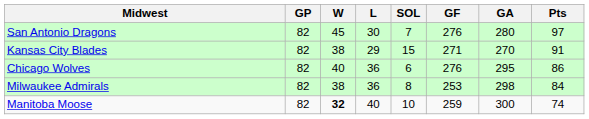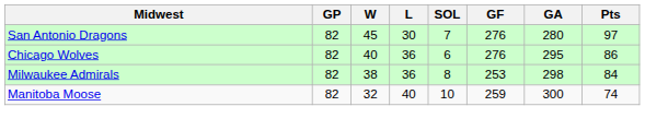 <table class="wikitable">
 <tr>
 <th width="40%">Midwest</th>
 <th width="5%">GP</th>
 <th width="5%">W</th>
 <th width="5%">L</th>
 <th width="5%">SOL</th>
 <th width="7.5%">GF</th>
 <th width="7.5%">GA</th>
 <th width="7.5%">Pts</th>
 </tr>
 <tr align="center" bgcolor="#CCFFCC">
 <td align="left"><a href='#'>San Antonio Dragons</a></td>
 <td>82</td>
 <td>45</td>
 <td>30</td>
 <td>7</td>
 <td>276</td>
 <td>280</td>
 <td>97</td>
-</tr>
-<tr align="center" bgcolor="#CCFFCC">
-<td align="left"><a href='#'>Kansas City Blades</a></td>
-<td>82</td>
-<td>38</td>
-<td>29</td>
-<td>15</td>
-<td>271</td>
-<td>270</td>
-<td>91</td>
 </tr>
 <tr align="center" bgcolor="#CCFFCC">
 <td align="left"><a href='#'>Chicago Wolves</a></td>
 <td>82</td>
 <td>40</td>
 <td>36</td>
 <td>6</td>
 <td>276</td>
 <td>295</td>
 <td>86</td>
 </tr>
 <tr align="center" bgcolor="#CCFFCC">
 <td align="left"><a href='#'>Milwaukee Admirals</a></td>
 <td>82</td>
 <td>38</td>
 <td>36</td>
 <td>8</td>
 <td>253</td>
 <td>298</td>
 <td>84</td>
 </tr>
 <tr align="center">
 <td align="left"><a href='#'>Manitoba Moose</a></td>
 <td>82</td>
-<td><strong>32</strong></td>
+<td>32</td>
 <td>40</td>
 <td>10</td>
 <td>259</td>
 <td>300</td>
 <td>74</td>
 </tr>
 </table>
